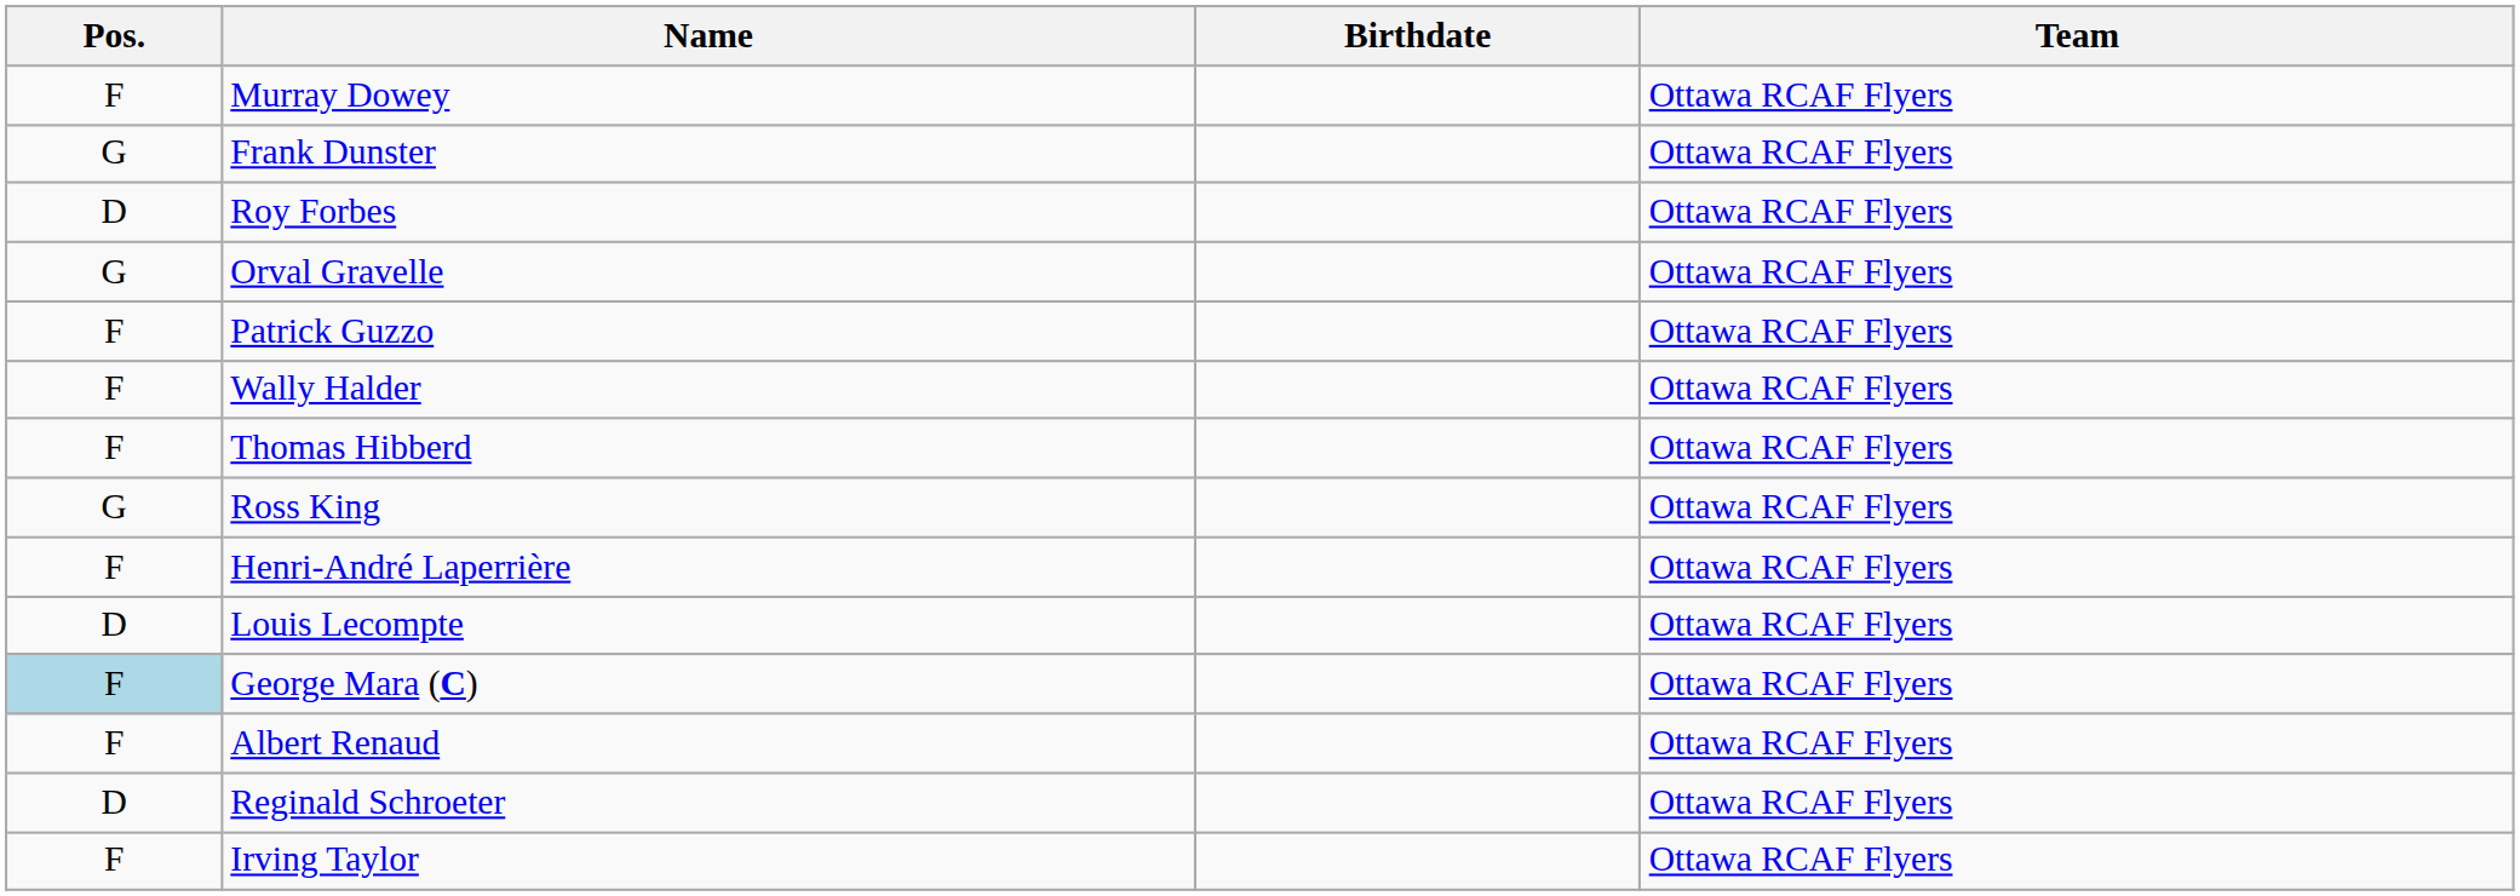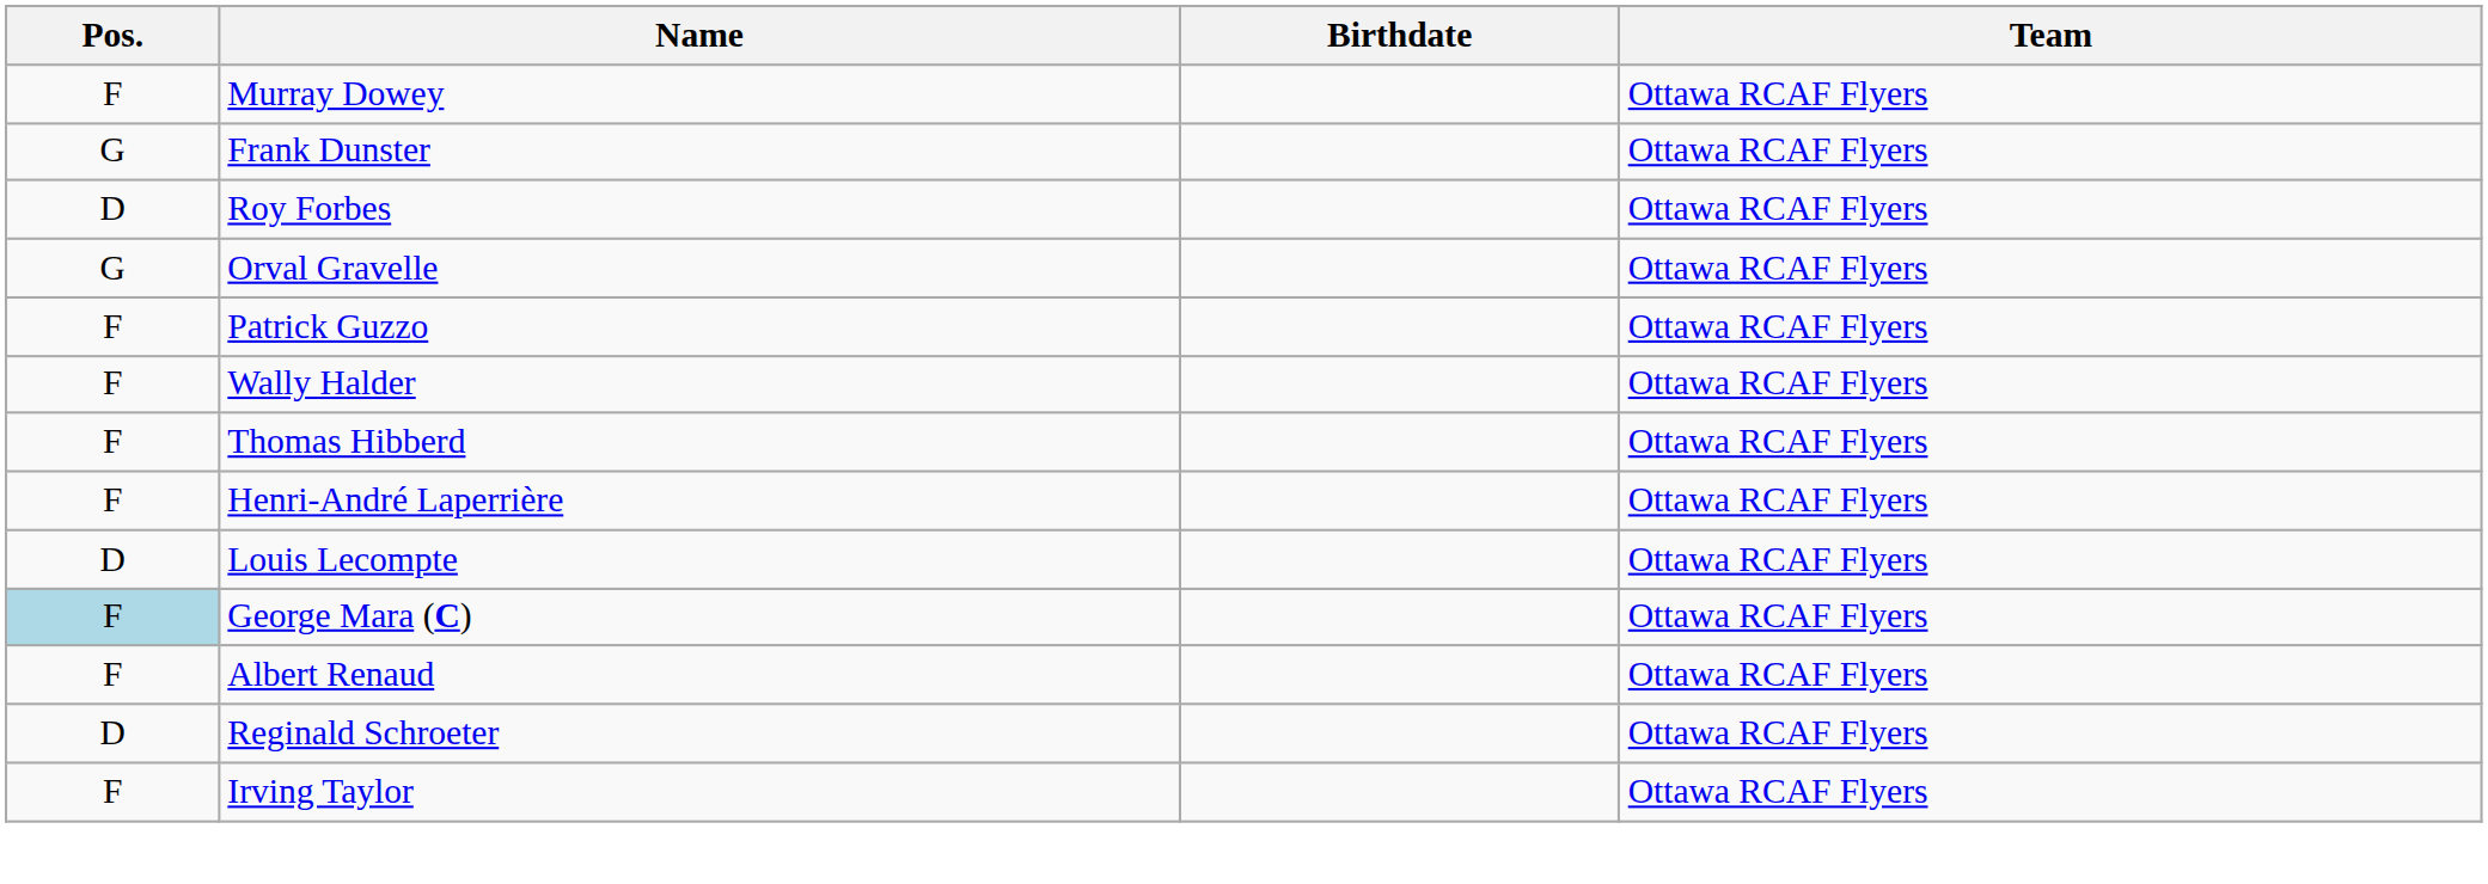 <table class="wikitable sortable" width="80%" style="font-size: 90%; text-align: center;">
 <tr>
 <th>Pos.</th>
 <th>Name</th>
 <th>Birthdate</th>
 <th>Team</th>
 </tr>
 <tr>
 <td>F</td>
 <td style="text-align:left;"><a href='#'>Murray Dowey</a></td>
 <td style="text-align:right;"></td>
 <td style="text-align:left;"> <a href='#'>Ottawa RCAF Flyers</a></td>
 </tr>
 <tr>
 <td>G</td>
 <td style="text-align:left;"><a href='#'>Frank Dunster</a></td>
 <td style="text-align:right;"></td>
 <td style="text-align:left;"> <a href='#'>Ottawa RCAF Flyers</a></td>
 </tr>
 <tr>
 <td>D</td>
 <td style="text-align:left;"><a href='#'>Roy Forbes</a></td>
 <td style="text-align:right;"></td>
 <td style="text-align:left;"> <a href='#'>Ottawa RCAF Flyers</a></td>
 </tr>
 <tr>
 <td>G</td>
 <td style="text-align:left;"><a href='#'>Orval Gravelle</a></td>
 <td style="text-align:right;"></td>
 <td style="text-align:left;"> <a href='#'>Ottawa RCAF Flyers</a></td>
 </tr>
 <tr>
 <td>F</td>
 <td style="text-align:left;"><a href='#'>Patrick Guzzo</a></td>
 <td style="text-align:right;"></td>
 <td style="text-align:left;"> <a href='#'>Ottawa RCAF Flyers</a></td>
 </tr>
 <tr>
 <td>F</td>
 <td style="text-align:left;"><a href='#'>Wally Halder</a></td>
 <td style="text-align:right;"></td>
 <td style="text-align:left;"> <a href='#'>Ottawa RCAF Flyers</a></td>
 </tr>
 <tr>
 <td>F</td>
 <td style="text-align:left;"><a href='#'>Thomas Hibberd</a></td>
 <td style="text-align:right;"></td>
 <td style="text-align:left;"> <a href='#'>Ottawa RCAF Flyers</a></td>
 </tr>
 <tr>
-<td>G</td>
-<td style="text-align:left;"><a href='#'>Ross King</a></td>
-<td style="text-align:right;"></td>
-<td style="text-align:left;"> <a href='#'>Ottawa RCAF Flyers</a></td>
-</tr>
-<tr>
 <td>F</td>
 <td style="text-align:left;"><a href='#'>Henri-André Laperrière</a></td>
 <td style="text-align:right;"></td>
 <td style="text-align:left;"> <a href='#'>Ottawa RCAF Flyers</a></td>
 </tr>
 <tr>
 <td>D</td>
 <td style="text-align:left;"><a href='#'>Louis Lecompte</a></td>
 <td style="text-align:right;"></td>
 <td style="text-align:left;"> <a href='#'>Ottawa RCAF Flyers</a></td>
 </tr>
 <tr>
 <td style="background: lightblue;">F</td>
 <td style="text-align:left;"><a href='#'>George Mara</a> (<strong><a href='#'>C</a></strong>)</td>
 <td style="text-align:right;"></td>
 <td style="text-align:left;"> <a href='#'>Ottawa RCAF Flyers</a></td>
 </tr>
 <tr>
 <td>F</td>
 <td style="text-align:left;"><a href='#'>Albert Renaud</a></td>
 <td style="text-align:right;"></td>
 <td style="text-align:left;"> <a href='#'>Ottawa RCAF Flyers</a></td>
 </tr>
 <tr>
 <td>D</td>
 <td style="text-align:left;"><a href='#'>Reginald Schroeter</a></td>
 <td style="text-align:right;"></td>
 <td style="text-align:left;"> <a href='#'>Ottawa RCAF Flyers</a></td>
 </tr>
 <tr>
 <td>F</td>
 <td style="text-align:left;"><a href='#'>Irving Taylor</a></td>
 <td style="text-align:right;"></td>
 <td style="text-align:left;"> <a href='#'>Ottawa RCAF Flyers</a></td>
 </tr>
 </table>
